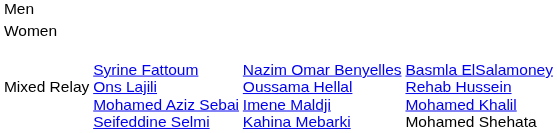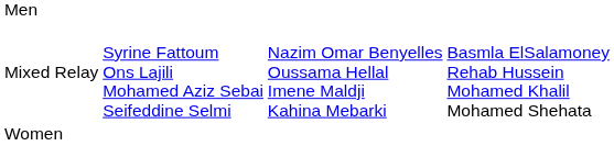 <table>
 <tr>
 <td>Men</td>
-<td></td>
-<td></td>
-<td></td>
-</tr>
-<tr>
-<td>Women</td>
 <td></td>
 <td></td>
 <td></td>
 </tr>
 <tr>
 <td>Mixed Relay</td>
 <td><br><a href='#'>Syrine Fattoum</a><br><a href='#'>Ons Lajili</a><br><a href='#'>Mohamed Aziz Sebai</a><br><a href='#'>Seifeddine Selmi</a></td>
 <td><br><a href='#'>Nazim Omar Benyelles</a><br><a href='#'>Oussama Hellal</a><br><a href='#'>Imene Maldji</a><br><a href='#'>Kahina Mebarki</a></td>
 <td><br><a href='#'>Basmla ElSalamoney</a><br><a href='#'>Rehab Hussein</a><br><a href='#'>Mohamed Khalil</a><br>Mohamed Shehata</td>
 </tr>
+<tr>
+<td>Women</td>
+<td></td>
+<td></td>
+<td></td>
+</tr>
 </table>
